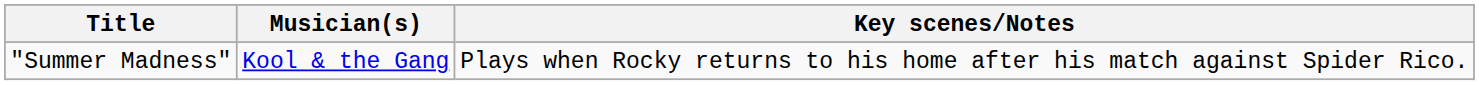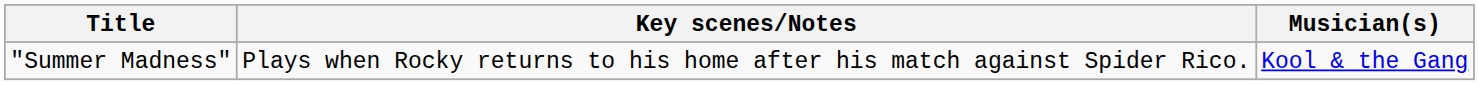 <table class="wikitable">
 <tr>
 <th align="center">Title</th>
+<th align="center">Key scenes/Notes</th>
 <th align="center">Musician(s)</th>
-<th align="center">Key scenes/Notes</th>
 </tr>
 <tr>
 <td>"Summer Madness"</td>
+<td>Plays when Rocky returns to his home after his match against Spider Rico.</td>
 <td><a href='#'>Kool & the Gang</a></td>
-<td>Plays when Rocky returns to his home after his match against Spider Rico.</td>
 </tr>
 </table>
